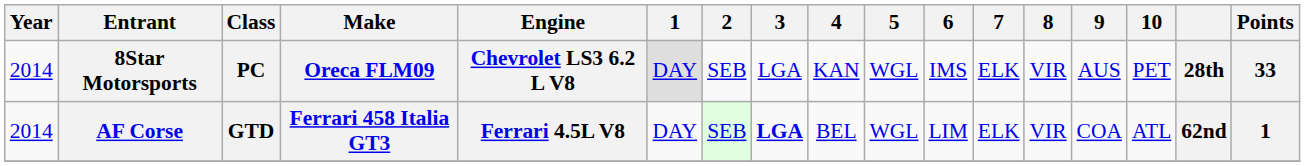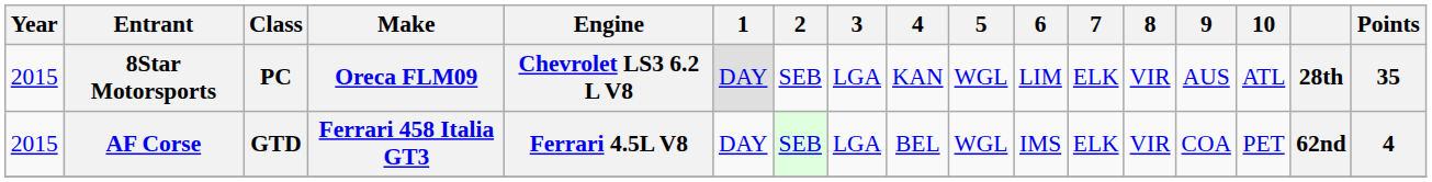 <table class="wikitable" style="text-align:center; font-size:90%">
 <tr>
 <th>Year</th>
 <th>Entrant</th>
 <th>Class</th>
 <th>Make</th>
 <th>Engine</th>
 <th>1</th>
 <th>2</th>
 <th>3</th>
 <th>4</th>
 <th>5</th>
 <th>6</th>
 <th>7</th>
 <th>8</th>
 <th>9</th>
 <th>10</th>
 <th></th>
 <th>Points</th>
 </tr>
 <tr>
-<td><a href='#'>2014</a></td>
+<td><a href='#'>2015</a></td>
 <th>8Star Motorsports</th>
 <th>PC</th>
 <th><a href='#'>Oreca FLM09</a></th>
 <th><a href='#'>Chevrolet</a> LS3 6.2 L V8</th>
 <td style="background:#dfdfdf;"><a href='#'>DAY</a><br></td>
 <td><a href='#'>SEB</a><br></td>
 <td><a href='#'>LGA</a><br></td>
 <td><a href='#'>KAN</a><br></td>
 <td><a href='#'>WGL</a><br></td>
-<td><a href='#'>IMS</a><br></td>
+<td><a href='#'>LIM</a></td>
 <td><a href='#'>ELK</a><br></td>
 <td><a href='#'>VIR</a><br></td>
 <td><a href='#'>AUS</a><br></td>
-<td><a href='#'>PET</a><br></td>
+<td><a href='#'>ATL</a><br></td>
 <th>28th</th>
-<th>33</th>
+<th>35</th>
 </tr>
 <tr>
-<td><a href='#'>2014</a></td>
+<td><a href='#'>2015</a></td>
 <th><a href='#'>AF Corse</a></th>
 <th>GTD</th>
 <th><a href='#'>Ferrari 458 Italia GT3</a></th>
 <th><a href='#'>Ferrari</a> 4.5L V8</th>
 <td><a href='#'>DAY</a><br></td>
 <td style="background:#dfffdf;"><a href='#'>SEB</a><br></td>
-<td><strong><a href='#'>LGA</a></strong></td>
+<td><a href='#'>LGA</a></td>
 <td><a href='#'>BEL</a></td>
 <td><a href='#'>WGL</a><br></td>
-<td><a href='#'>LIM</a></td>
+<td><a href='#'>IMS</a><br></td>
 <td><a href='#'>ELK</a></td>
 <td><a href='#'>VIR</a></td>
 <td><a href='#'>COA</a><br></td>
-<td><a href='#'>ATL</a><br></td>
+<td><a href='#'>PET</a><br></td>
 <th>62nd</th>
-<th>1</th>
+<th>4</th>
 </tr>
 <tr>
 </tr>
 </table>
